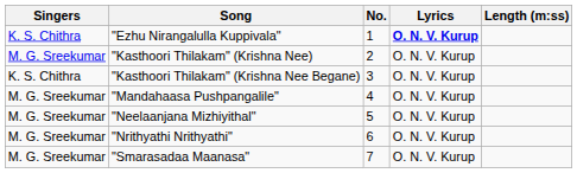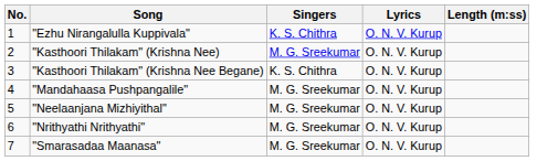 <table class="wikitable" style="font-size:95%;">
 <tr>
+<th>No.</th>
+<th>Song</th>
 <th>Singers</th>
-<th>Song</th>
-<th>No.</th>
 <th>Lyrics</th>
 <th>Length (m:ss)</th>
 </tr>
 <tr>
+<td>1</td>
+<td>"Ezhu Nirangalulla Kuppivala"</td>
 <td><a href='#'>K. S. Chithra</a></td>
-<td>"Ezhu Nirangalulla Kuppivala"</td>
-<td>1</td>
-<td><strong><a href='#'>O. N. V. Kurup</a></strong></td>
+<td><a href='#'>O. N. V. Kurup</a></td>
 <td></td>
 </tr>
 <tr>
+<td>2</td>
+<td>"Kasthoori Thilakam" (Krishna Nee)</td>
 <td><a href='#'>M. G. Sreekumar</a></td>
-<td>"Kasthoori Thilakam" (Krishna Nee)</td>
-<td>2</td>
 <td>O. N. V. Kurup</td>
 <td></td>
 </tr>
 <tr>
+<td>3</td>
+<td>"Kasthoori Thilakam" (Krishna Nee Begane)</td>
 <td>K. S. Chithra</td>
-<td>"Kasthoori Thilakam" (Krishna Nee Begane)</td>
-<td>3</td>
 <td>O. N. V. Kurup</td>
 <td></td>
 </tr>
 <tr>
+<td>4</td>
+<td>"Mandahaasa Pushpangalile"</td>
 <td>M. G. Sreekumar</td>
-<td>"Mandahaasa Pushpangalile"</td>
-<td>4</td>
 <td>O. N. V. Kurup</td>
 <td></td>
 </tr>
 <tr>
+<td>5</td>
+<td>"Neelaanjana Mizhiyithal"</td>
 <td>M. G. Sreekumar</td>
-<td>"Neelaanjana Mizhiyithal"</td>
-<td>5</td>
 <td>O. N. V. Kurup</td>
 <td></td>
 </tr>
 <tr>
+<td>6</td>
+<td>"Nrithyathi Nrithyathi"</td>
 <td>M. G. Sreekumar</td>
-<td>"Nrithyathi Nrithyathi"</td>
-<td>6</td>
 <td>O. N. V. Kurup</td>
 <td></td>
 </tr>
 <tr>
+<td>7</td>
+<td>"Smarasadaa Maanasa"</td>
 <td>M. G. Sreekumar</td>
-<td>"Smarasadaa Maanasa"</td>
-<td>7</td>
 <td>O. N. V. Kurup</td>
 <td></td>
 </tr>
 </table>
